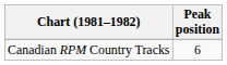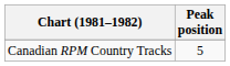 <table class="wikitable sortable">
 <tr>
 <th align="left">Chart (1981–1982)</th>
 <th align="center">Peak<br>position</th>
 </tr>
 <tr>
 </tr>
 <tr>
 <td align="left">Canadian <em>RPM</em> Country Tracks</td>
-<td align="center">6</td>
+<td align="center">5</td>
 </tr>
 </table>
